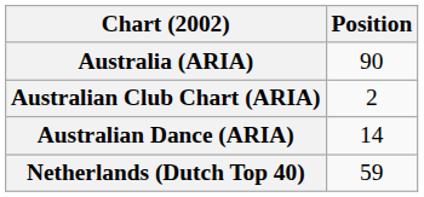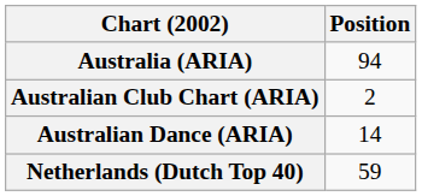 <table class="wikitable sortable plainrowheaders" style="text-align:center">
 <tr>
 <th>Chart (2002)</th>
 <th>Position</th>
 </tr>
 <tr>
 <th scope="row">Australia (ARIA)</th>
-<td>90</td>
+<td>94</td>
 </tr>
 <tr>
 <th scope="row">Australian Club Chart (ARIA)</th>
 <td>2</td>
 </tr>
 <tr>
 <th scope="row">Australian Dance (ARIA)</th>
 <td>14</td>
 </tr>
 <tr>
 <th scope="row">Netherlands (Dutch Top 40)</th>
 <td>59</td>
 </tr>
 </table>
